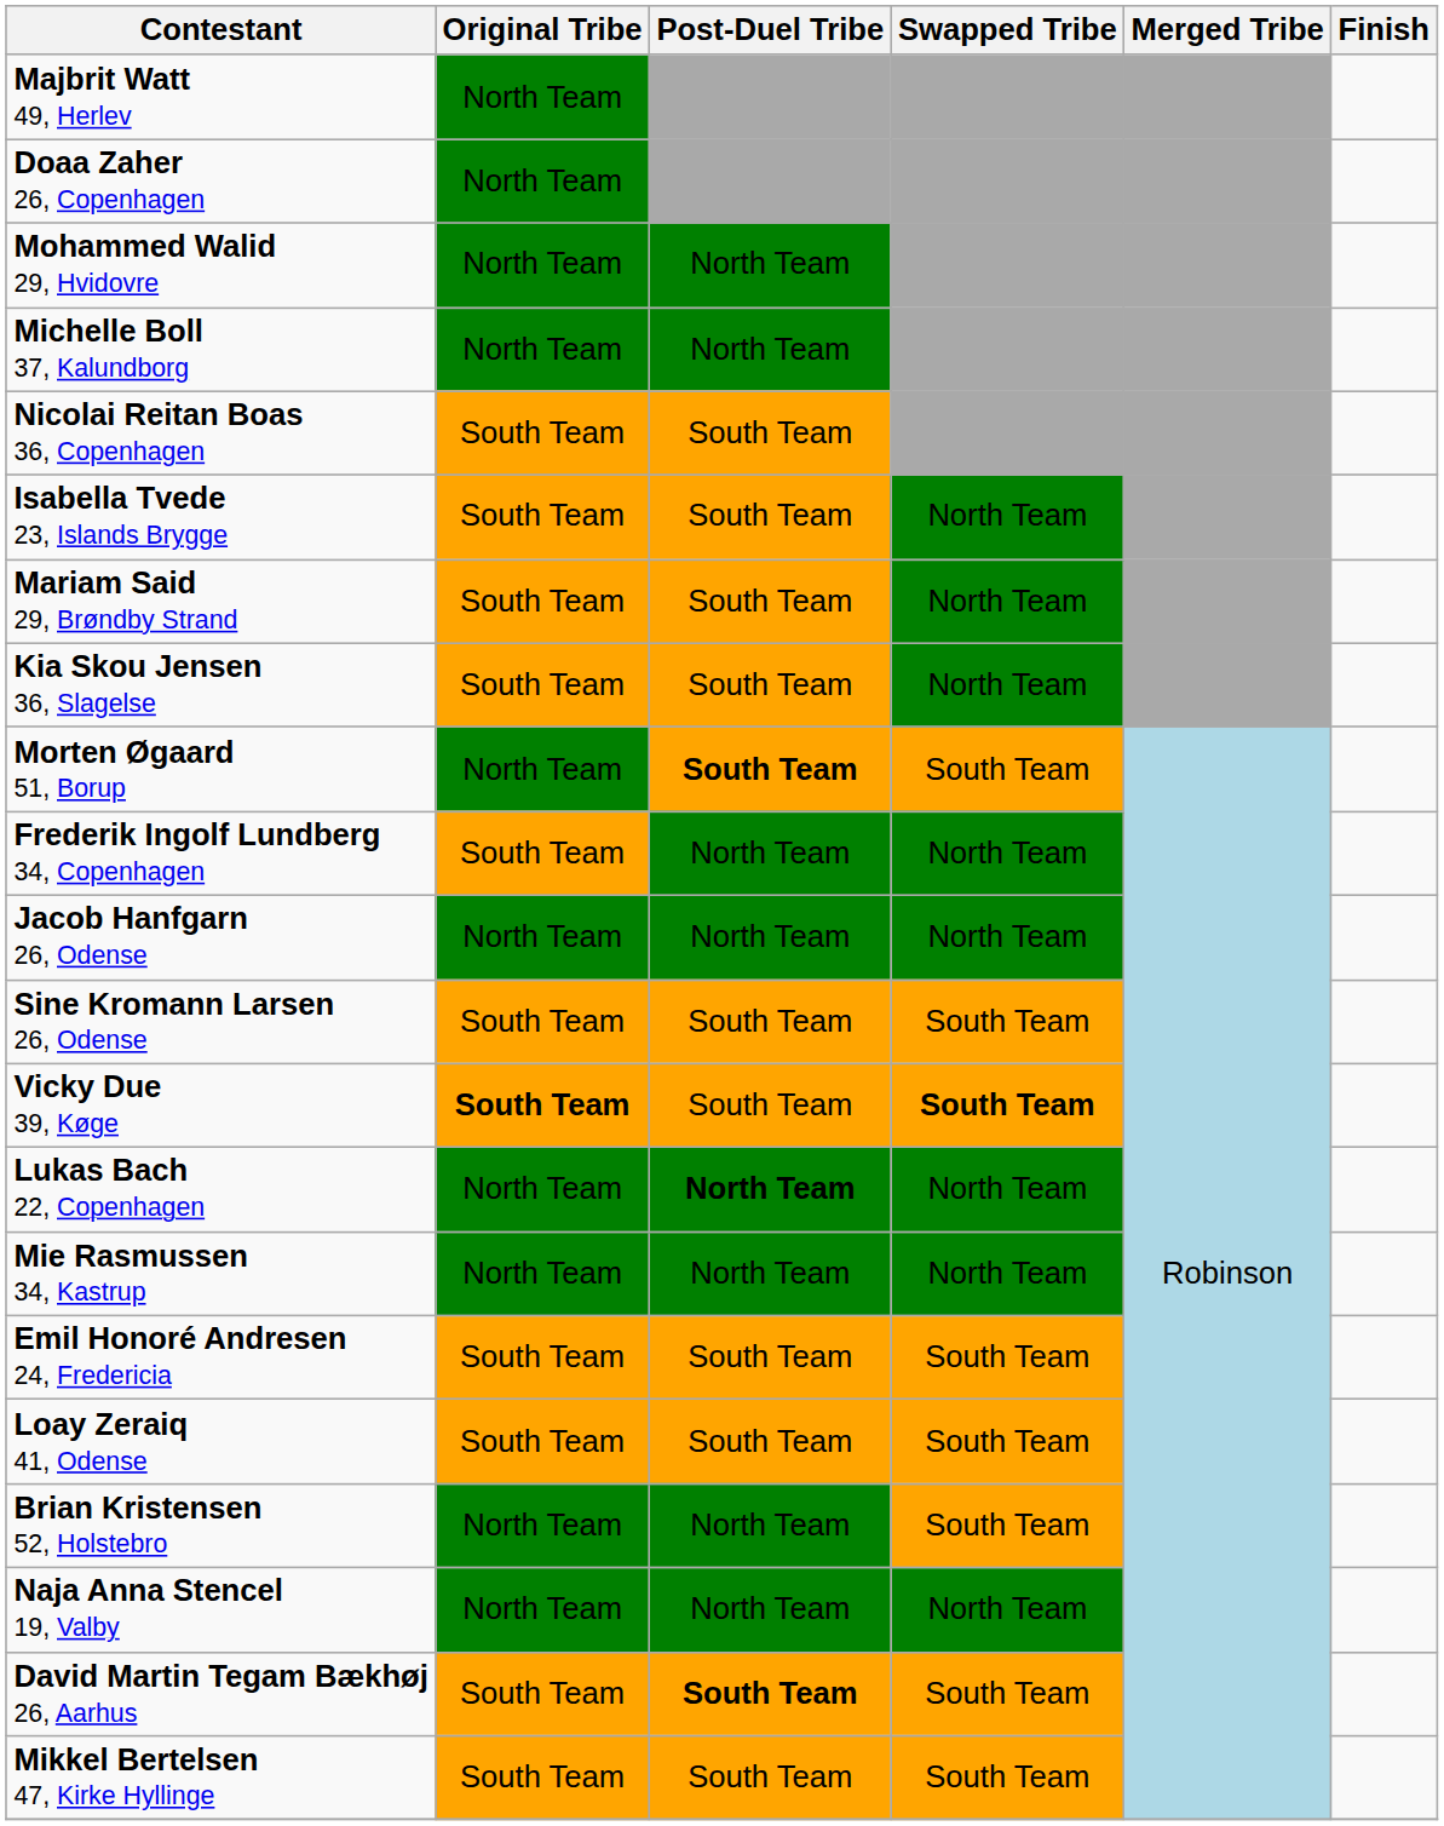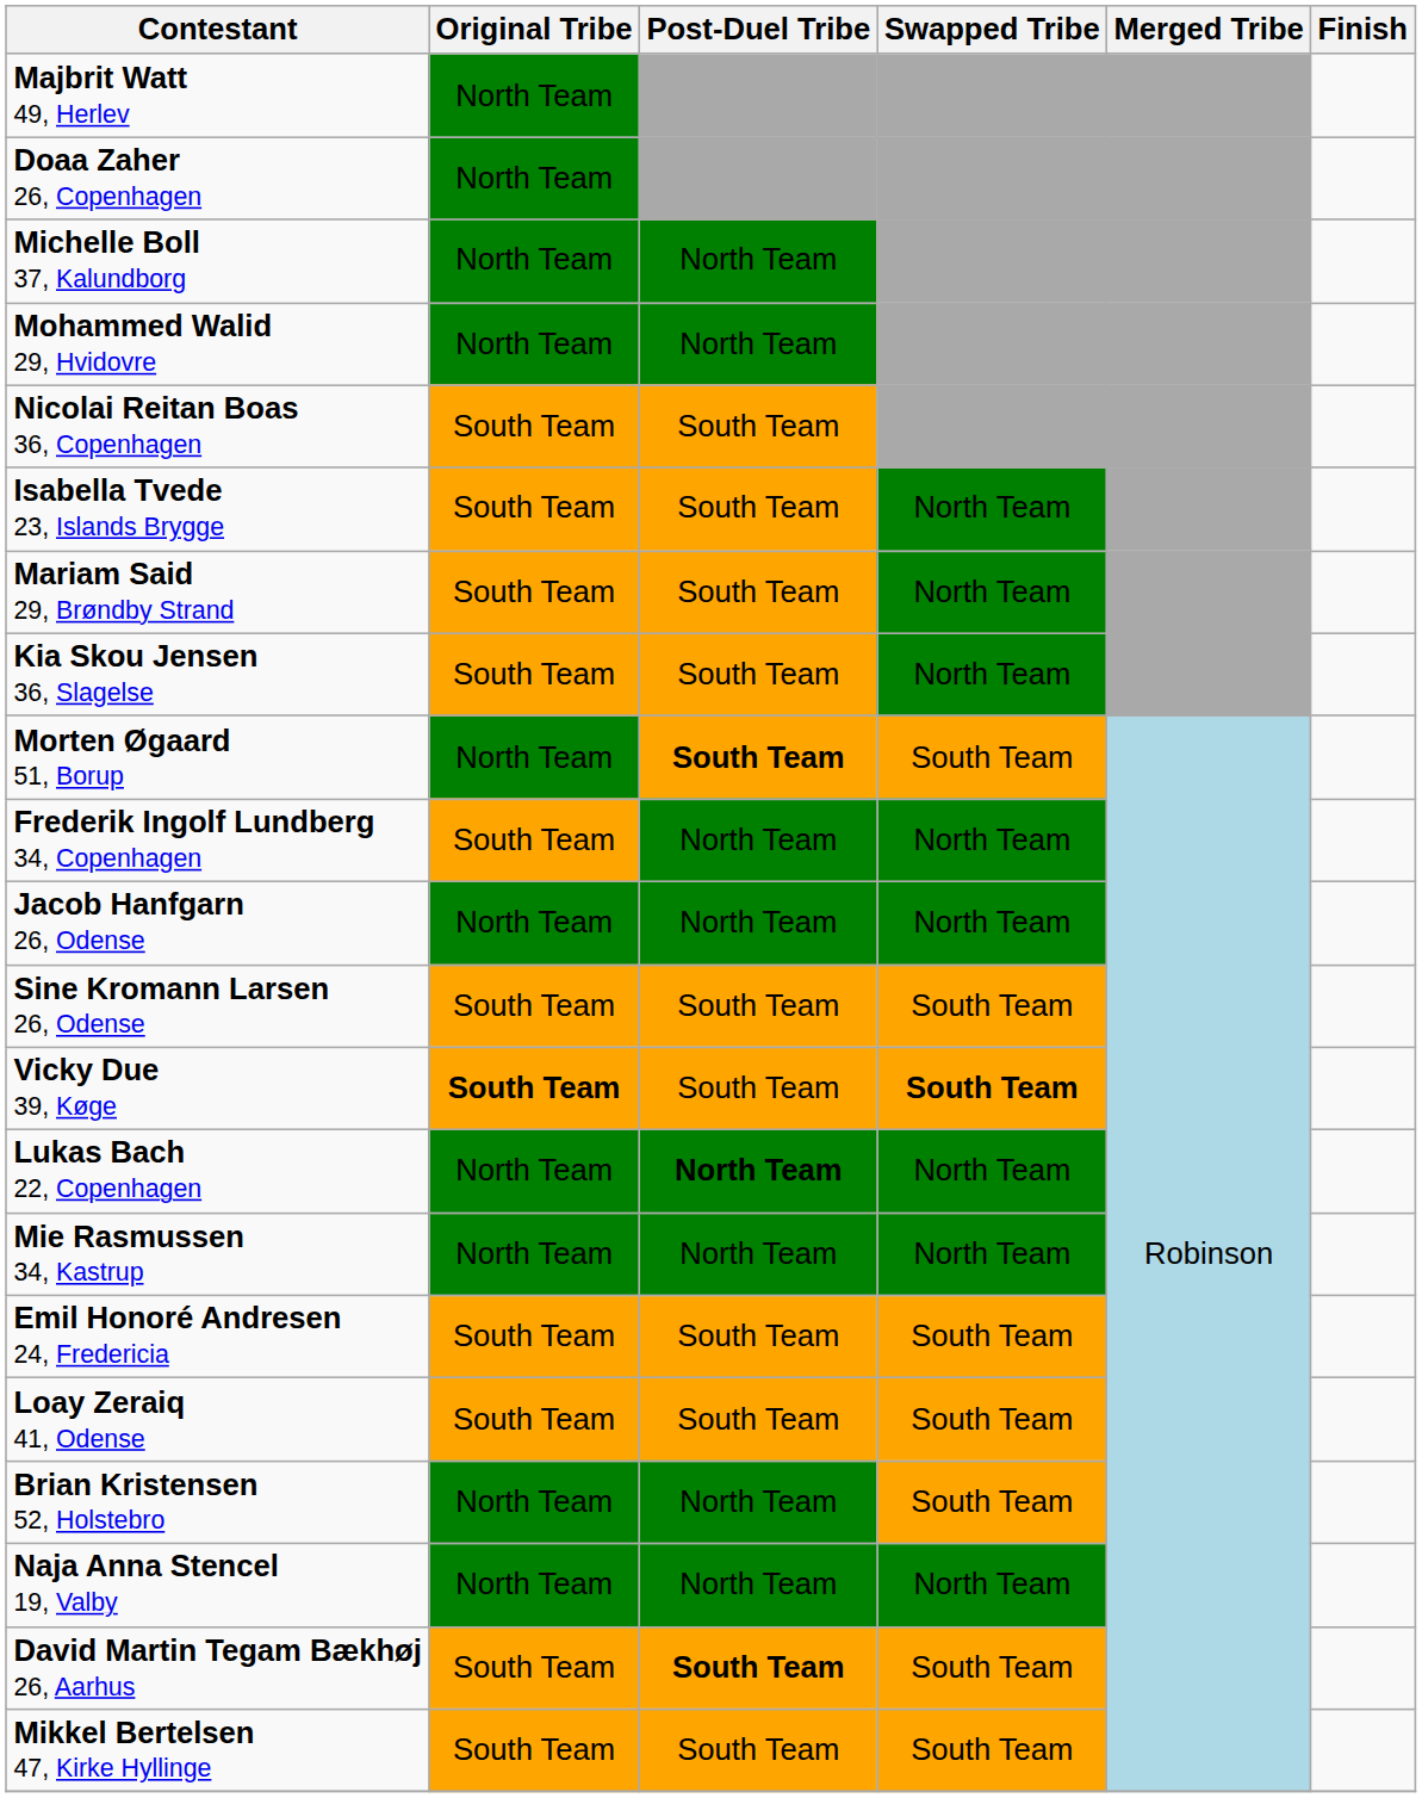 <table class="wikitable sortable" style="margin:auto; text-align:center">
 <tr>
 <th>Contestant</th>
 <th>Original Tribe</th>
 <th>Post-Duel Tribe</th>
 <th>Swapped Tribe</th>
 <th>Merged Tribe</th>
 <th>Finish</th>
 </tr>
 <tr>
 <td align="left"><strong>Majbrit Watt</strong><br><small>49, <a href='#'>Herlev</a></small></td>
 <td bgcolor="green">North Team</td>
 <td bgcolor="darkgrey"></td>
 <td bgcolor="darkgrey"></td>
 <td bgcolor="darkgrey"></td>
 <td></td>
 </tr>
 <tr>
 <td align="left"><strong>Doaa Zaher</strong><br><small>26, <a href='#'>Copenhagen</a></small></td>
 <td bgcolor="green">North Team</td>
 <td bgcolor="darkgrey"></td>
 <td bgcolor="darkgrey"></td>
 <td bgcolor="darkgrey"></td>
 <td></td>
 </tr>
 <tr>
-<td align="left"><strong>Mohammed Walid</strong><br><small>29, <a href='#'>Hvidovre</a></small></td>
+<td align="left"><strong>Michelle Boll</strong><br><small>37, <a href='#'>Kalundborg</a></small></td>
 <td bgcolor="green">North Team</td>
 <td bgcolor="green">North Team</td>
 <td bgcolor="darkgrey"></td>
 <td bgcolor="darkgrey"></td>
 <td></td>
 </tr>
 <tr>
-<td align="left"><strong>Michelle Boll</strong><br><small>37, <a href='#'>Kalundborg</a></small></td>
+<td align="left"><strong>Mohammed Walid</strong><br><small>29, <a href='#'>Hvidovre</a></small></td>
 <td bgcolor="green">North Team</td>
 <td bgcolor="green">North Team</td>
 <td bgcolor="darkgrey"></td>
 <td bgcolor="darkgrey"></td>
 <td></td>
 </tr>
 <tr>
 <td align="left"><strong>Nicolai Reitan Boas</strong><br><small>36, <a href='#'>Copenhagen</a></small></td>
 <td bgcolor="orange">South Team</td>
 <td bgcolor="orange">South Team</td>
 <td bgcolor="darkgrey"></td>
 <td bgcolor="darkgrey"></td>
 <td></td>
 </tr>
 <tr>
 <td align="left"><strong>Isabella Tvede</strong><br><small>23, <a href='#'>Islands Brygge</a></small></td>
 <td bgcolor="orange">South Team</td>
 <td bgcolor="orange">South Team</td>
 <td bgcolor="green">North Team</td>
 <td bgcolor="darkgrey"></td>
 <td></td>
 </tr>
 <tr>
 <td align="left"><strong>Mariam Said</strong><br><small>29, <a href='#'>Brøndby Strand</a></small></td>
 <td bgcolor="orange">South Team</td>
 <td bgcolor="orange">South Team</td>
 <td bgcolor="green">North Team</td>
 <td bgcolor="darkgrey"></td>
 <td></td>
 </tr>
 <tr>
 <td align="left"><strong>Kia Skou Jensen</strong><br><small>36, <a href='#'>Slagelse</a></small></td>
 <td bgcolor="orange">South Team</td>
 <td bgcolor="orange">South Team</td>
 <td bgcolor="green">North Team</td>
 <td bgcolor="darkgrey"></td>
 <td></td>
 </tr>
 <tr>
 <td align="left"><strong>Morten Øgaard</strong><br><small>51, <a href='#'>Borup</a></small></td>
 <td bgcolor="green">North Team</td>
 <td bgcolor="orange"><strong>South Team</strong></td>
 <td bgcolor="orange">South Team</td>
 <td rowspan="13" bgcolor="lightblue">Robinson</td>
 <td></td>
 </tr>
 <tr>
 <td align="left"><strong>Frederik Ingolf Lundberg</strong><br><small>34, <a href='#'>Copenhagen</a></small></td>
 <td bgcolor="orange">South Team</td>
 <td bgcolor="green">North Team</td>
 <td bgcolor="green">North Team</td>
 <td></td>
 </tr>
 <tr>
 <td align="left"><strong>Jacob Hanfgarn</strong><br><small>26, <a href='#'>Odense</a></small></td>
 <td bgcolor="green">North Team</td>
 <td bgcolor="green">North Team</td>
 <td bgcolor="green">North Team</td>
 <td></td>
 </tr>
 <tr>
 <td align="left"><strong>Sine Kromann Larsen</strong><br><small>26, <a href='#'>Odense</a></small></td>
 <td bgcolor="orange">South Team</td>
 <td bgcolor="orange">South Team</td>
 <td bgcolor="orange">South Team</td>
 <td></td>
 </tr>
 <tr>
 <td align="left"><strong>Vicky Due</strong><br><small>39, <a href='#'>Køge</a></small></td>
 <td bgcolor="orange"><strong>South Team</strong></td>
 <td bgcolor="orange">South Team</td>
 <td bgcolor="orange"><strong>South Team</strong></td>
 <td></td>
 </tr>
 <tr>
 <td align="left"><strong>Lukas Bach</strong><br><small>22, <a href='#'>Copenhagen</a></small></td>
 <td bgcolor="green">North Team</td>
 <td bgcolor="green"><strong>North Team</strong></td>
 <td bgcolor="green">North Team</td>
 <td></td>
 </tr>
 <tr>
 <td align="left"><strong>Mie Rasmussen</strong><br><small>34, <a href='#'>Kastrup</a></small></td>
 <td bgcolor="green">North Team</td>
 <td bgcolor="green">North Team</td>
 <td bgcolor="green">North Team</td>
 <td></td>
 </tr>
 <tr>
 <td align="left"><strong>Emil Honoré Andresen</strong><br><small>24, <a href='#'>Fredericia</a></small></td>
 <td bgcolor="orange">South Team</td>
 <td bgcolor="orange">South Team</td>
 <td bgcolor="orange">South Team</td>
 <td></td>
 </tr>
 <tr>
 <td align="left"><strong>Loay Zeraiq</strong><br><small>41, <a href='#'>Odense</a></small></td>
 <td bgcolor="orange">South Team</td>
 <td bgcolor="orange">South Team</td>
 <td bgcolor="orange">South Team</td>
 <td></td>
 </tr>
 <tr>
 <td align="left"><strong>Brian Kristensen</strong><br><small>52, <a href='#'>Holstebro</a></small></td>
 <td bgcolor="green">North Team</td>
 <td bgcolor="green">North Team</td>
 <td bgcolor="orange">South Team</td>
 <td></td>
 </tr>
 <tr>
 <td align="left"><strong>Naja Anna Stencel</strong><br><small>19, <a href='#'>Valby</a></small></td>
 <td bgcolor="green">North Team</td>
 <td bgcolor="green">North Team</td>
 <td bgcolor="green">North Team</td>
 <td></td>
 </tr>
 <tr>
 <td align="left"><strong>David Martin Tegam Bækhøj</strong><br><small>26, <a href='#'>Aarhus</a></small></td>
 <td bgcolor="orange">South Team</td>
 <td bgcolor="orange"><strong>South Team</strong></td>
 <td bgcolor="orange">South Team</td>
 <td></td>
 </tr>
 <tr>
 <td align="left"><strong>Mikkel Bertelsen</strong><br><small>47, <a href='#'>Kirke Hyllinge</a></small></td>
 <td bgcolor="orange">South Team</td>
 <td bgcolor="orange">South Team</td>
 <td bgcolor="orange">South Team</td>
 <td></td>
 </tr>
 <tr>
 </tr>
 </table>
